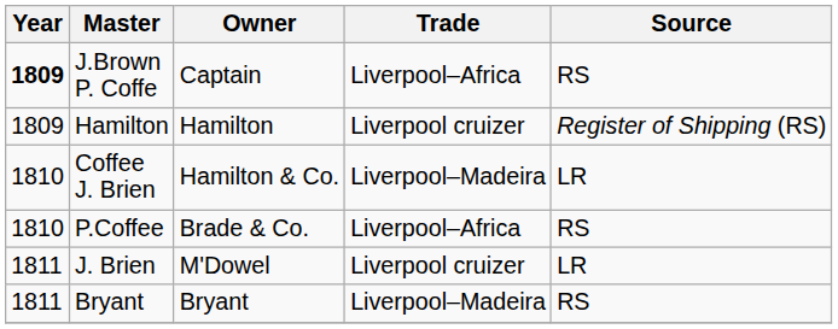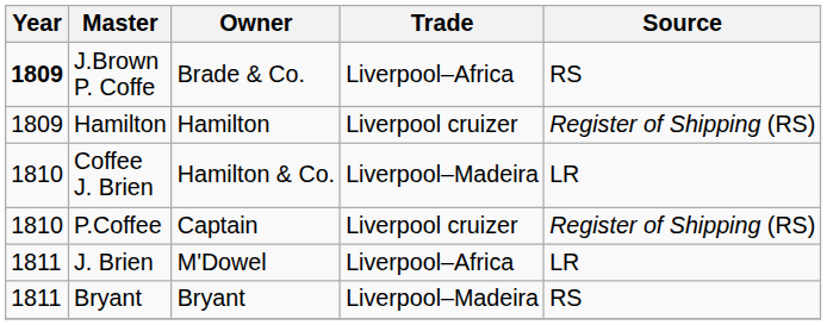 <table class="sortable wikitable">
 <tr>
 <th>Year</th>
 <th>Master</th>
 <th>Owner</th>
 <th>Trade</th>
 <th>Source</th>
 </tr>
 <tr>
 <td><strong>1809</strong></td>
 <td>J.Brown<br>P. Coffe</td>
-<td>Captain</td>
+<td>Brade & Co.</td>
 <td>Liverpool–Africa</td>
 <td>RS</td>
 </tr>
 <tr>
 <td>1809</td>
 <td>Hamilton</td>
 <td>Hamilton</td>
 <td>Liverpool cruizer</td>
 <td><em>Register of Shipping</em> (RS)</td>
 </tr>
 <tr>
 <td>1810</td>
 <td>Coffee<br>J. Brien</td>
 <td>Hamilton & Co.</td>
 <td>Liverpool–Madeira</td>
 <td>LR</td>
 </tr>
 <tr>
 <td>1810</td>
 <td>P.Coffee</td>
-<td>Brade & Co.</td>
-<td>Liverpool–Africa</td>
-<td>RS</td>
+<td>Captain</td>
+<td>Liverpool cruizer</td>
+<td><em>Register of Shipping</em> (RS)</td>
 </tr>
 <tr>
 <td>1811</td>
 <td>J. Brien</td>
 <td>M'Dowel</td>
-<td>Liverpool cruizer</td>
+<td>Liverpool–Africa</td>
 <td>LR</td>
 </tr>
 <tr>
 <td>1811</td>
 <td>Bryant</td>
 <td>Bryant</td>
 <td>Liverpool–Madeira</td>
 <td>RS</td>
 </tr>
 <tr>
 </tr>
 </table>
